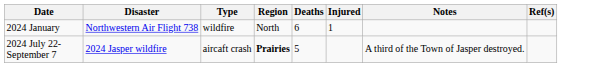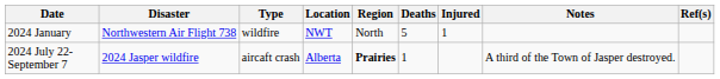 <table class="wikitable sortable sticky-header" style=text-align:left" style="margin:1em auto;">
 <tr>
 <th width=120>Date</th>
 <th>Disaster</th>
 <th>Type</th>
+<th>Location</th>
 <th>Region</th>
 <th>Deaths</th>
 <th>Injured</th>
 <th class=unsortable>Notes</th>
 <th class=unsortable>Ref(s)</th>
 </tr>
 <tr>
 <td>2024 January</td>
 <td><a href='#'>Northwestern Air Flight 738</a></td>
 <td>wildfire</td>
+<td><a href='#'>NWT</a></td>
 <td>North</td>
-<td>6</td>
+<td>5</td>
 <td>1</td>
 <td></td>
 <td></td>
 </tr>
 <tr>
 <td>2024 July 22-September 7</td>
 <td><a href='#'>2024 Jasper wildfire</a></td>
 <td>aircaft crash</td>
+<td><a href='#'>Alberta</a></td>
 <td><strong>Prairies</strong></td>
-<td>5</td>
+<td>1</td>
 <td></td>
 <td>A third of the Town of Jasper destroyed.</td>
 <td></td>
 </tr>
 </table>
